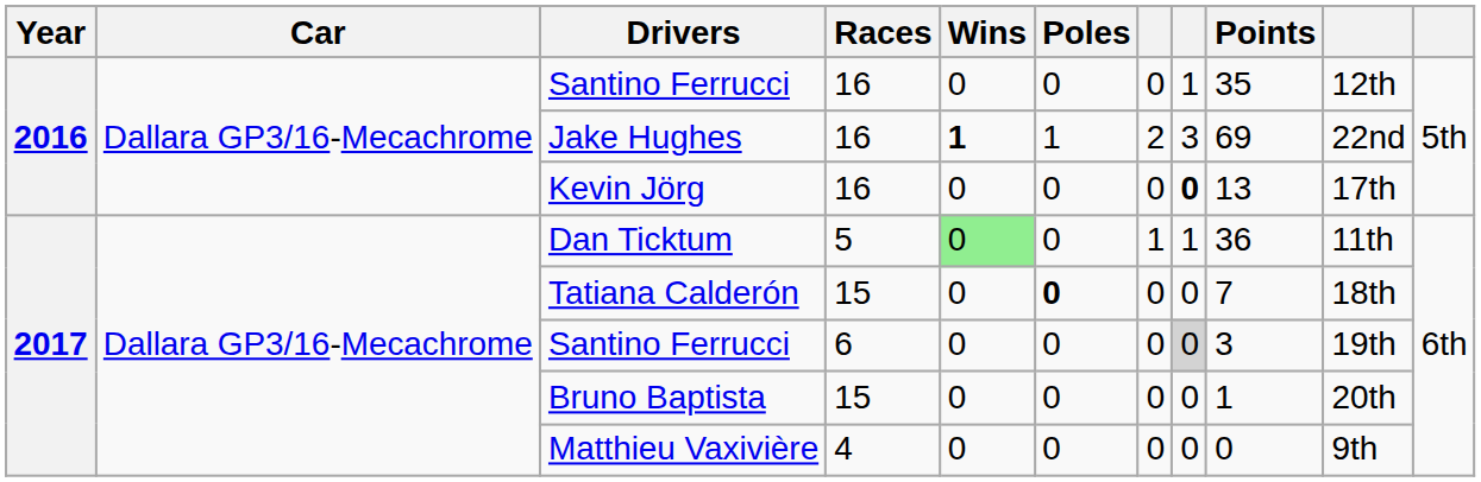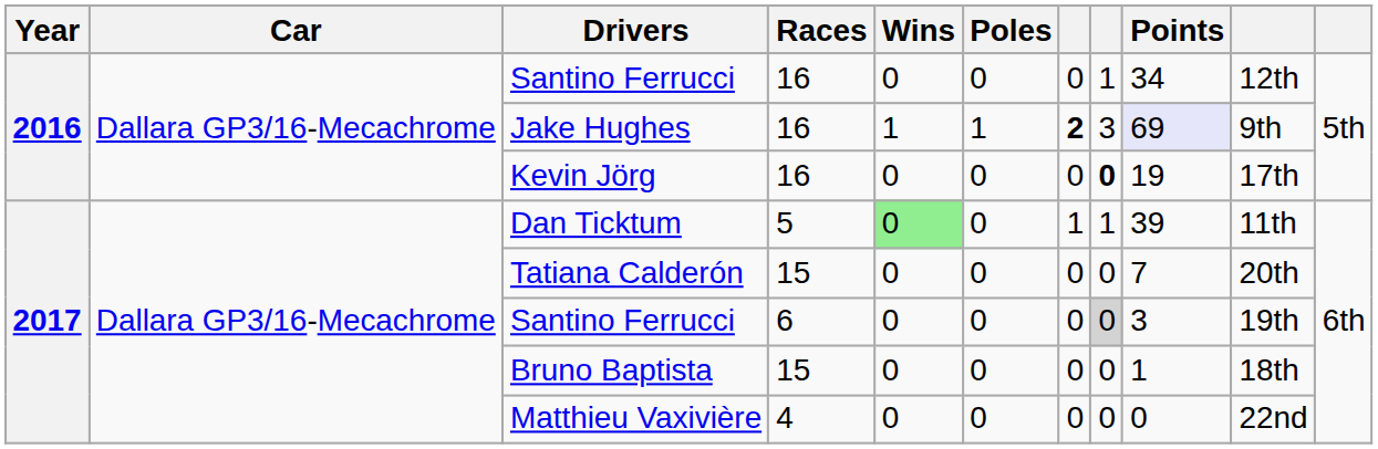 <table class="wikitable" style="font-size:85%">
 <tr>
 <th>Year</th>
 <th>Car</th>
 <th>Drivers</th>
 <th>Races</th>
 <th>Wins</th>
 <th>Poles</th>
 <th></th>
 <th></th>
 <th>Points</th>
 <th></th>
 <th></th>
 </tr>
 <tr>
 <th rowspan=3><a href='#'>2016</a></th>
 <td rowspan=3><a href='#'>Dallara GP3/16</a>-<a href='#'>Mecachrome</a></td>
 <td> <a href='#'>Santino Ferrucci</a></td>
 <td>16</td>
 <td>0</td>
 <td>0</td>
 <td>0</td>
 <td>1</td>
-<td>35</td>
+<td>34</td>
 <td>12th</td>
 <td rowspan=3>5th</td>
 </tr>
 <tr>
 <td> <a href='#'>Jake Hughes</a></td>
 <td>16</td>
-<td><strong>1</strong></td>
 <td>1</td>
-<td>2</td>
+<td>1</td>
+<td><strong>2</strong></td>
 <td>3</td>
-<td>69</td>
-<td>22nd</td>
+<td style="background: lavender;">69</td>
+<td>9th</td>
 </tr>
 <tr>
 <td> <a href='#'>Kevin Jörg</a></td>
 <td>16</td>
 <td>0</td>
 <td>0</td>
 <td>0</td>
 <td><strong>0</strong></td>
-<td>13</td>
+<td>19</td>
 <td>17th</td>
 </tr>
 <tr>
 <th rowspan=5><a href='#'>2017</a></th>
 <td rowspan=5><a href='#'>Dallara GP3/16</a>-<a href='#'>Mecachrome</a></td>
 <td> <a href='#'>Dan Ticktum</a></td>
 <td>5</td>
 <td style="background: lightgreen;">0</td>
 <td>0</td>
 <td>1</td>
 <td>1</td>
-<td>36</td>
+<td>39</td>
 <td>11th</td>
 <td rowspan=5>6th</td>
 </tr>
 <tr>
 <td> <a href='#'>Tatiana Calderón</a></td>
 <td>15</td>
 <td>0</td>
-<td><strong>0</strong></td>
+<td>0</td>
 <td>0</td>
 <td>0</td>
 <td>7</td>
-<td>18th</td>
+<td>20th</td>
 </tr>
 <tr>
 <td> <a href='#'>Santino Ferrucci</a></td>
 <td>6</td>
 <td>0</td>
 <td>0</td>
 <td>0</td>
 <td style="background: lightgrey;">0</td>
 <td>3</td>
 <td>19th</td>
 </tr>
 <tr>
 <td> <a href='#'>Bruno Baptista</a></td>
 <td>15</td>
 <td>0</td>
 <td>0</td>
 <td>0</td>
 <td>0</td>
 <td>1</td>
-<td>20th</td>
+<td>18th</td>
 </tr>
 <tr>
 <td> <a href='#'>Matthieu Vaxivière</a></td>
 <td>4</td>
 <td>0</td>
 <td>0</td>
 <td>0</td>
 <td>0</td>
 <td>0</td>
-<td>9th</td>
+<td>22nd</td>
 </tr>
 </table>
